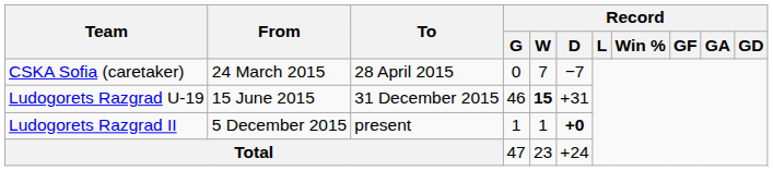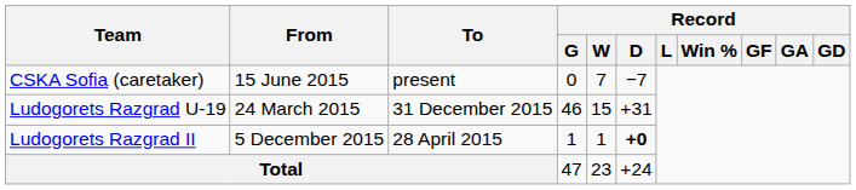 <table class="wikitable" style="text-align: center">
 <tr>
 <th rowspan=2>Team</th>
 <th rowspan=2>From</th>
 <th rowspan=2>To</th>
 <th colspan=8>Record</th>
 </tr>
 <tr>
 <th>G</th>
 <th>W</th>
 <th>D</th>
 <th>L</th>
 <th>Win %</th>
 <th>GF</th>
 <th>GA</th>
 <th>GD</th>
 </tr>
 <tr>
 <td align=left><a href='#'>CSKA Sofia</a> (caretaker)</td>
-<td align=left>24 March 2015</td>
-<td align=left>28 April 2015<br></td>
+<td align=left>15 June 2015</td>
+<td align=left>present<br></td>
 <td align=centre>0</td>
 <td align=centre>7</td>
 <td align=centre>−7</td>
 </tr>
 <tr>
 <td align=left><a href='#'>Ludogorets Razgrad</a> U-19</td>
-<td align=left>15 June 2015</td>
+<td align=left>24 March 2015</td>
 <td align=left>31 December 2015<br></td>
 <td align=centre>46</td>
-<td align=centre><strong>15</strong></td>
+<td align=centre>15</td>
 <td align=centre>+31</td>
 </tr>
 <tr>
 <td align=left><a href='#'>Ludogorets Razgrad II</a></td>
 <td align=left>5 December 2015</td>
-<td align=left>present<br></td>
+<td align=left>28 April 2015<br></td>
 <td align=centre>1</td>
 <td align=centre>1</td>
 <td align=centre><strong>+0</strong></td>
 </tr>
 <tr>
 <th colspan=3>Total<br></th>
 <td align=centre>47</td>
 <td align=centre>23</td>
 <td align=centre>+24</td>
 </tr>
 </table>
